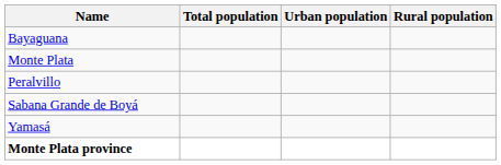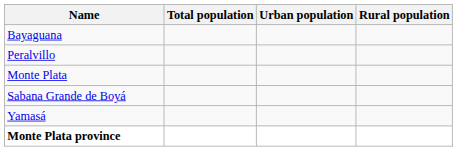 <table class="wikitable sortable" style="text-align:right; font-size:95%;">
 <tr>
 <th width="190px">Name</th>
 <th>Total population</th>
 <th>Urban population</th>
 <th>Rural population</th>
 </tr>
 <tr>
 <td align="left"><a href='#'>Bayaguana</a></td>
 <td></td>
 <td></td>
 <td></td>
 </tr>
 <tr>
-<td align="left"><a href='#'>Monte Plata</a></td>
+<td align="left"><a href='#'>Peralvillo</a></td>
 <td></td>
 <td></td>
 <td></td>
 </tr>
 <tr>
-<td align="left"><a href='#'>Peralvillo</a></td>
+<td align="left"><a href='#'>Monte Plata</a></td>
 <td></td>
 <td></td>
 <td></td>
 </tr>
 <tr>
 <td align="left"><a href='#'>Sabana Grande de Boyá</a></td>
 <td></td>
 <td></td>
 <td></td>
 </tr>
 <tr>
 <td align="left"><a href='#'>Yamasá</a></td>
 <td></td>
 <td></td>
 <td></td>
 </tr>
 <tr style="background:white">
 <td align="left"><strong>Monte Plata province</strong></td>
 <td></td>
 <td></td>
 <td></td>
 </tr>
 </table>
